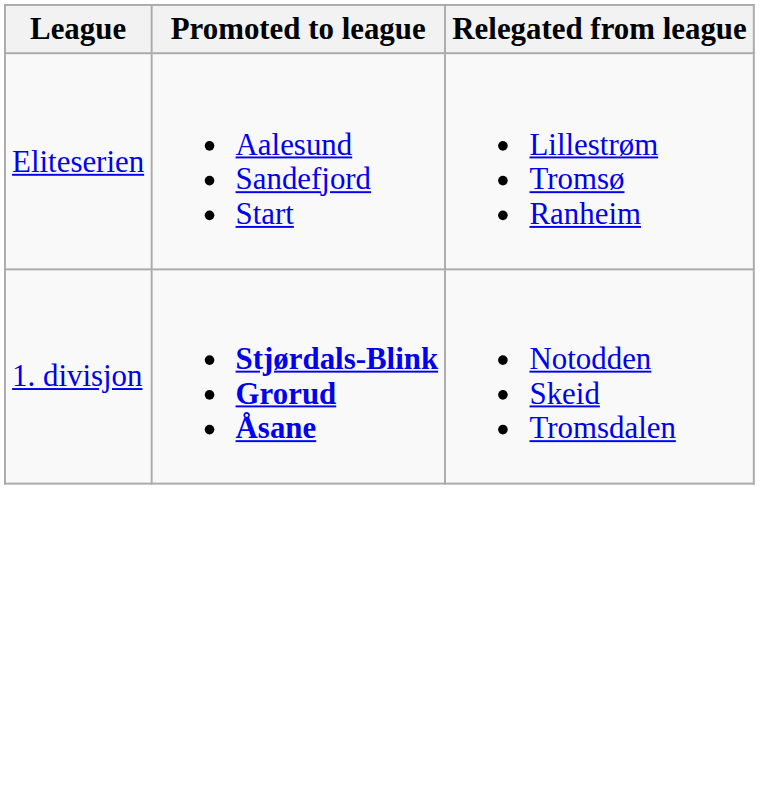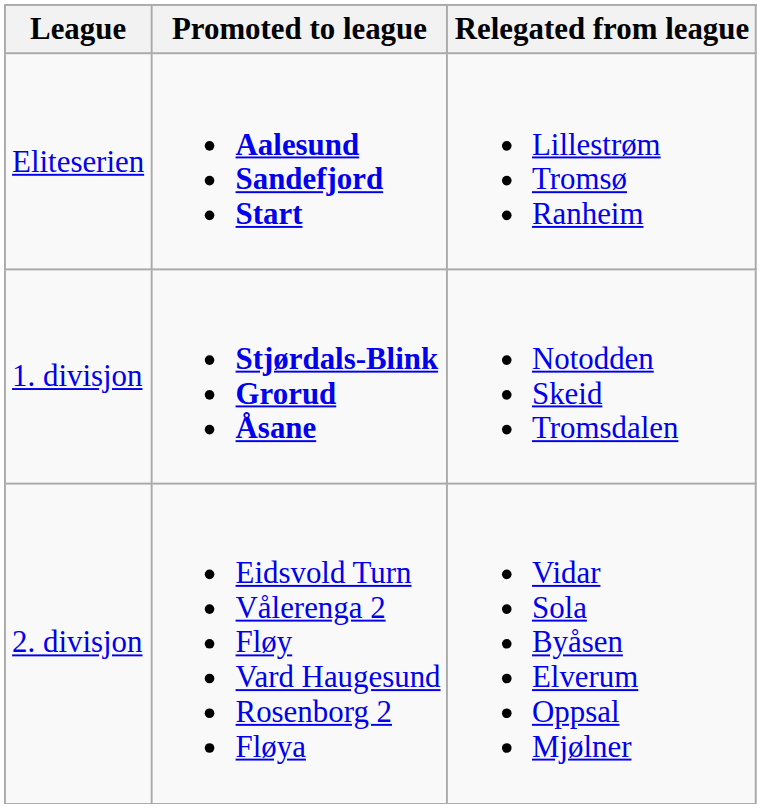 <table class="wikitable">
 <tr>
 <th>League</th>
 <th>Promoted to league</th>
 <th>Relegated from league</th>
 </tr>
 <tr>
 <td><a href='#'>Eliteserien</a></td>
-<td><br><ul><li><a href='#'>Aalesund</a></li><li><a href='#'>Sandefjord</a></li><li><a href='#'>Start</a></li></ul></td>
+<td><strong><br><ul><li><a href='#'>Aalesund</a></li><li><a href='#'>Sandefjord</a></li><li><a href='#'>Start</a></li></ul></strong></td>
 <td><br><ul><li><a href='#'>Lillestrøm</a></li><li><a href='#'>Tromsø</a></li><li><a href='#'>Ranheim</a></li></ul></td>
 </tr>
 <tr>
 <td><a href='#'>1. divisjon</a></td>
 <td><strong><br><ul><li><a href='#'>Stjørdals-Blink</a></li><li><a href='#'>Grorud</a></li><li><a href='#'>Åsane</a></li></ul></strong></td>
 <td><br><ul><li><a href='#'>Notodden</a></li><li><a href='#'>Skeid</a></li><li><a href='#'>Tromsdalen</a></li></ul></td>
 </tr>
+<tr>
+<td><a href='#'>2. divisjon</a></td>
+<td><br><ul><li><a href='#'>Eidsvold Turn</a></li><li><a href='#'>Vålerenga 2</a></li><li><a href='#'>Fløy</a></li><li><a href='#'>Vard Haugesund</a></li><li><a href='#'>Rosenborg 2</a></li><li><a href='#'>Fløya</a></li></ul></td>
+<td><br><ul><li><a href='#'>Vidar</a></li><li><a href='#'>Sola</a></li><li><a href='#'>Byåsen</a></li><li><a href='#'>Elverum</a></li><li><a href='#'>Oppsal</a></li><li><a href='#'>Mjølner</a></li></ul></td>
+</tr>
 </table>
